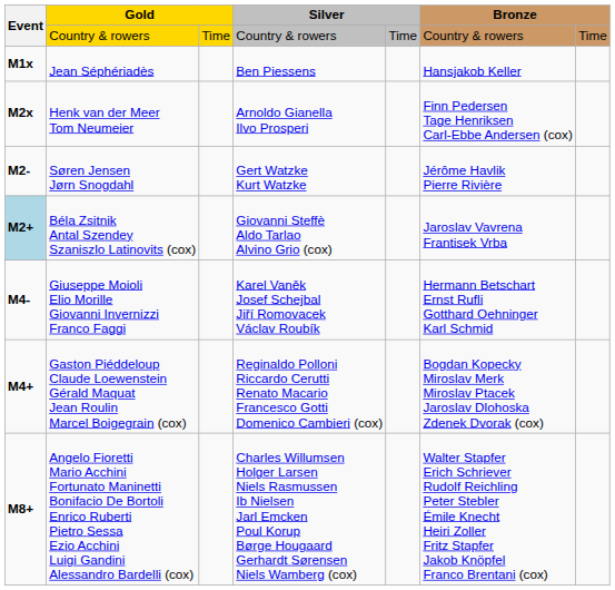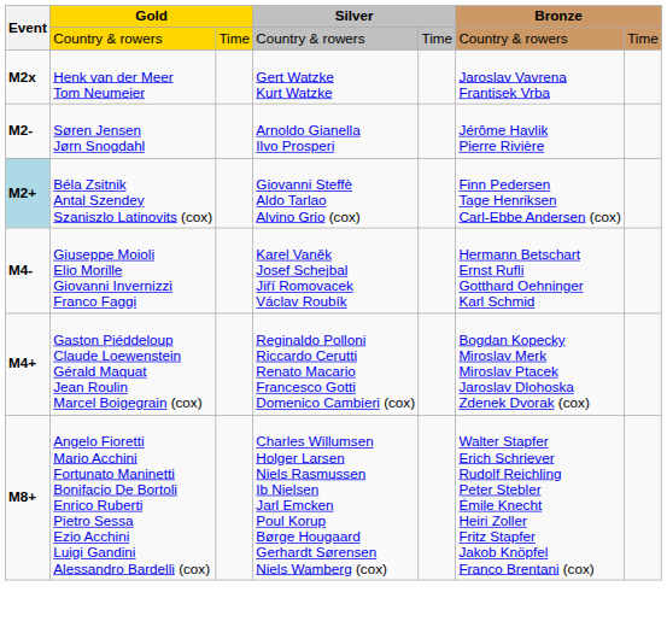 <table class="wikitable">
 <tr>
 <th rowspan="2">Event</th>
 <th colspan="2" style="background:gold;">Gold</th>
 <th colspan="2" style="background:silver;">Silver</th>
 <th colspan="2" style="background:#c96;">Bronze</th>
 </tr>
 <tr>
 <td style="background:gold;">Country & rowers</td>
 <td style="background:gold;">Time</td>
 <td style="background:silver;">Country & rowers</td>
 <td style="background:silver;">Time</td>
 <td style="background:#c96;">Country & rowers</td>
 <td style="background:#c96;">Time</td>
 </tr>
 <tr>
-<td><strong>M1x</strong></td>
-<td> <br> <a href='#'>Jean Séphériadès</a></td>
-<td></td>
-<td> <br> <a href='#'>Ben Piessens</a></td>
-<td></td>
-<td> <br> <a href='#'>Hansjakob Keller</a></td>
-<td></td>
-</tr>
-<tr>
 <td><strong>M2x</strong></td>
 <td> <br> <a href='#'>Henk van der Meer</a> <br> <a href='#'>Tom Neumeier</a></td>
 <td></td>
-<td> <br> <a href='#'>Arnoldo Gianella</a> <br> <a href='#'>Ilvo Prosperi</a></td>
+<td> <br> <a href='#'>Gert Watzke</a> <br> <a href='#'>Kurt Watzke</a></td>
 <td></td>
-<td> <br> <a href='#'>Finn Pedersen</a> <br> <a href='#'>Tage Henriksen</a> <br> <a href='#'>Carl-Ebbe Andersen</a> (cox)</td>
+<td> <br> <a href='#'>Jaroslav Vavrena</a> <br> <a href='#'>Frantisek Vrba</a></td>
 <td></td>
 </tr>
 <tr>
 <td><strong>M2-</strong></td>
 <td> <br> <a href='#'>Søren Jensen</a> <br> <a href='#'>Jørn Snogdahl</a></td>
 <td></td>
-<td> <br> <a href='#'>Gert Watzke</a> <br> <a href='#'>Kurt Watzke</a></td>
+<td> <br> <a href='#'>Arnoldo Gianella</a> <br> <a href='#'>Ilvo Prosperi</a></td>
 <td></td>
 <td> <br> <a href='#'>Jérôme Havlik</a> <br> <a href='#'>Pierre Rivière</a></td>
 <td></td>
 </tr>
 <tr>
 <td style="background: lightblue;"><strong>M2+</strong></td>
 <td> <br> <a href='#'>Béla Zsitnik</a> <br> <a href='#'>Antal Szendey</a> <br> <a href='#'>Szaniszlo Latinovits</a> (cox)</td>
 <td></td>
 <td> <br> <a href='#'>Giovanni Steffè</a> <br> <a href='#'>Aldo Tarlao</a> <br> <a href='#'>Alvino Grio</a> (cox)</td>
 <td></td>
-<td> <br> <a href='#'>Jaroslav Vavrena</a> <br> <a href='#'>Frantisek Vrba</a></td>
+<td> <br> <a href='#'>Finn Pedersen</a> <br> <a href='#'>Tage Henriksen</a> <br> <a href='#'>Carl-Ebbe Andersen</a> (cox)</td>
 <td></td>
 </tr>
 <tr>
 <td><strong>M4-</strong></td>
 <td> <br> <a href='#'>Giuseppe Moioli</a> <br> <a href='#'>Elio Morille</a> <br> <a href='#'>Giovanni Invernizzi</a> <br> <a href='#'>Franco Faggi</a></td>
 <td></td>
 <td> <br> <a href='#'>Karel Vaněk</a> <br> <a href='#'>Josef Schejbal</a> <br> <a href='#'>Jiří Romovacek</a> <br> <a href='#'>Václav Roubík</a></td>
 <td></td>
 <td> <br> <a href='#'>Hermann Betschart</a> <br> <a href='#'>Ernst Rufli</a> <br> <a href='#'>Gotthard Oehninger</a> <br> <a href='#'>Karl Schmid</a></td>
 <td></td>
 </tr>
 <tr>
 <td><strong>M4+</strong></td>
 <td> <br> <a href='#'>Gaston Piéddeloup</a> <br> <a href='#'>Claude Loewenstein</a> <br> <a href='#'>Gérald Maquat</a> <br> <a href='#'>Jean Roulin</a> <br> <a href='#'>Marcel Boigegrain</a> (cox)</td>
 <td></td>
 <td> <br> <a href='#'>Reginaldo Polloni</a> <br> <a href='#'>Riccardo Cerutti</a> <br> <a href='#'>Renato Macario</a> <br> <a href='#'>Francesco Gotti</a> <br> <a href='#'>Domenico Cambieri</a> (cox)</td>
 <td></td>
 <td> <br> <a href='#'>Bogdan Kopecky</a> <br> <a href='#'>Miroslav Merk</a> <br> <a href='#'>Miroslav Ptacek</a> <br> <a href='#'>Jaroslav Dlohoska</a> <br> <a href='#'>Zdenek Dvorak</a> (cox)</td>
 <td></td>
 </tr>
 <tr>
 <td><strong>M8+</strong></td>
 <td> <br> <a href='#'>Angelo Fioretti</a> <br> <a href='#'>Mario Acchini</a> <br> <a href='#'>Fortunato Maninetti</a> <br> <a href='#'>Bonifacio De Bortoli</a> <br> <a href='#'>Enrico Ruberti</a> <br> <a href='#'>Pietro Sessa</a> <br> <a href='#'>Ezio Acchini</a> <br> <a href='#'>Luigi Gandini</a> <br> <a href='#'>Alessandro Bardelli</a> (cox)</td>
 <td></td>
 <td> <br> <a href='#'>Charles Willumsen</a> <br> <a href='#'>Holger Larsen</a> <br> <a href='#'>Niels Rasmussen</a> <br> <a href='#'>Ib Nielsen</a> <br> <a href='#'>Jarl Emcken</a> <br> <a href='#'>Poul Korup</a> <br> <a href='#'>Børge Hougaard</a> <br> <a href='#'>Gerhardt Sørensen</a> <br> <a href='#'>Niels Wamberg</a> (cox)</td>
 <td></td>
 <td> <br> <a href='#'>Walter Stapfer</a> <br> <a href='#'>Erich Schriever</a> <br> <a href='#'>Rudolf Reichling</a> <br> <a href='#'>Peter Stebler</a> <br> <a href='#'>Émile Knecht</a> <br> <a href='#'>Heiri Zoller</a> <br> <a href='#'>Fritz Stapfer</a> <br> <a href='#'>Jakob Knöpfel</a> <br> <a href='#'>Franco Brentani</a> (cox)</td>
 <td></td>
 </tr>
 </table>
